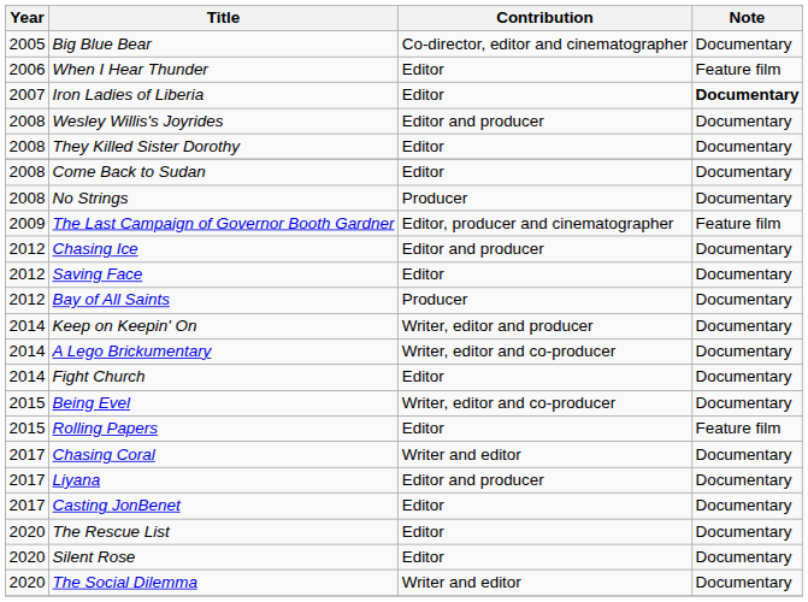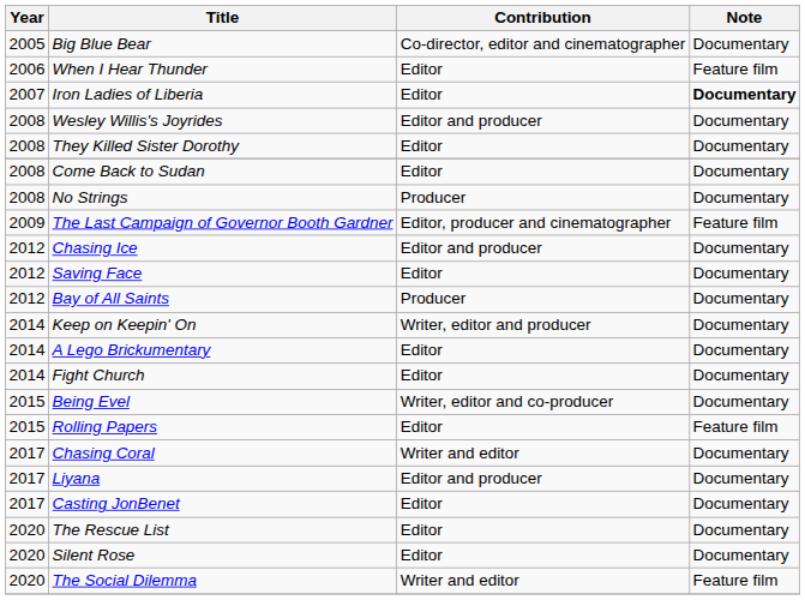 <table class="wikitable sortable">
 <tr>
 <th>Year</th>
 <th>Title</th>
 <th>Contribution</th>
 <th>Note</th>
 </tr>
 <tr>
 <td>2005</td>
 <td><em>Big Blue Bear</em></td>
 <td>Co-director, editor and cinematographer</td>
 <td>Documentary</td>
 </tr>
 <tr>
 <td>2006</td>
 <td><em>When I Hear Thunder</em></td>
 <td>Editor</td>
 <td>Feature film</td>
 </tr>
 <tr>
 <td>2007</td>
 <td><em>Iron Ladies of Liberia</em></td>
 <td>Editor</td>
 <td><strong>Documentary</strong></td>
 </tr>
 <tr>
 <td>2008</td>
 <td><em>Wesley Willis's Joyrides</em></td>
 <td>Editor and producer</td>
 <td>Documentary</td>
 </tr>
 <tr>
 <td>2008</td>
 <td><em>They Killed Sister Dorothy</em></td>
 <td>Editor</td>
 <td>Documentary</td>
 </tr>
 <tr>
 </tr>
 <tr>
 <td>2008</td>
 <td><em>Come Back to Sudan</em></td>
 <td>Editor</td>
 <td>Documentary</td>
 </tr>
 <tr>
 <td>2008</td>
 <td><em>No Strings</em></td>
 <td>Producer</td>
 <td>Documentary</td>
 </tr>
 <tr>
 <td>2009</td>
 <td><em><a href='#'>The Last Campaign of Governor Booth Gardner</a></em></td>
 <td>Editor, producer and cinematographer</td>
 <td>Feature film</td>
 </tr>
 <tr>
 <td>2012</td>
 <td><em><a href='#'>Chasing Ice</a></em></td>
 <td>Editor and producer</td>
 <td>Documentary</td>
 </tr>
 <tr>
 <td>2012</td>
 <td><em><a href='#'>Saving Face</a></em></td>
 <td>Editor</td>
 <td>Documentary</td>
 </tr>
 <tr>
 <td>2012</td>
 <td><em><a href='#'>Bay of All Saints</a></em></td>
 <td>Producer</td>
 <td>Documentary</td>
 </tr>
 <tr>
 <td>2014</td>
 <td><em>Keep on Keepin' On</em></td>
 <td>Writer, editor and producer</td>
 <td>Documentary</td>
 </tr>
 <tr>
 <td>2014</td>
 <td><em><a href='#'>A Lego Brickumentary</a></em></td>
-<td>Writer, editor and co-producer</td>
+<td>Editor</td>
 <td>Documentary</td>
 </tr>
 <tr>
 <td>2014</td>
 <td><em>Fight Church</em></td>
 <td>Editor</td>
 <td>Documentary</td>
 </tr>
 <tr>
 <td>2015</td>
 <td><em><a href='#'>Being Evel</a></em></td>
 <td>Writer, editor and co-producer</td>
 <td>Documentary</td>
 </tr>
 <tr>
 <td>2015</td>
 <td><em><a href='#'>Rolling Papers</a></em></td>
 <td>Editor</td>
 <td>Feature film</td>
 </tr>
 <tr>
 <td>2017</td>
 <td><em><a href='#'>Chasing Coral</a></em></td>
 <td>Writer and editor</td>
 <td>Documentary</td>
 </tr>
 <tr>
 <td>2017</td>
 <td><em><a href='#'>Liyana</a></em></td>
 <td>Editor and producer</td>
 <td>Documentary</td>
 </tr>
 <tr>
 <td>2017</td>
 <td><em><a href='#'>Casting JonBenet</a></em></td>
 <td>Editor</td>
 <td>Documentary</td>
 </tr>
 <tr>
 <td>2020</td>
 <td><em>The Rescue List</em></td>
 <td>Editor</td>
 <td>Documentary</td>
 </tr>
 <tr>
 <td>2020</td>
 <td><em>Silent Rose</em></td>
 <td>Editor</td>
 <td>Documentary</td>
 </tr>
 <tr>
 <td>2020</td>
 <td><em><a href='#'>The Social Dilemma</a></em></td>
 <td>Writer and editor</td>
-<td>Documentary</td>
+<td>Feature film</td>
 </tr>
 <tr>
 </tr>
 </table>
